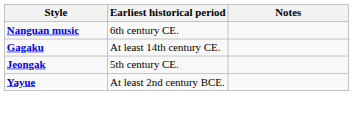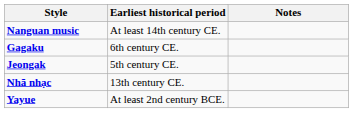 <table class="wikitable">
 <tr>
 <th width="30%">Style</th>
 <th width="35%">Earliest historical period</th>
 <th width="35%">Notes</th>
 </tr>
 <tr>
 <td><strong><a href='#'>Nanguan music</a></strong></td>
-<td>6th century CE.</td>
+<td>At least 14th century CE.</td>
 <td></td>
 </tr>
 <tr>
 <td><strong><a href='#'>Gagaku</a></strong></td>
-<td>At least 14th century CE.</td>
+<td>6th century CE.</td>
 <td></td>
 </tr>
 <tr>
 <td><strong><a href='#'>Jeongak</a></strong></td>
 <td>5th century CE.</td>
 <td></td>
 </tr>
 <tr>
+<td><strong><a href='#'>Nhã nhạc</a></strong></td>
+<td>13th century CE.</td>
+<td></td>
+</tr>
+<tr>
 <td><strong><a href='#'>Yayue</a></strong></td>
 <td>At least 2nd century BCE.</td>
 <td></td>
 </tr>
 </table>
